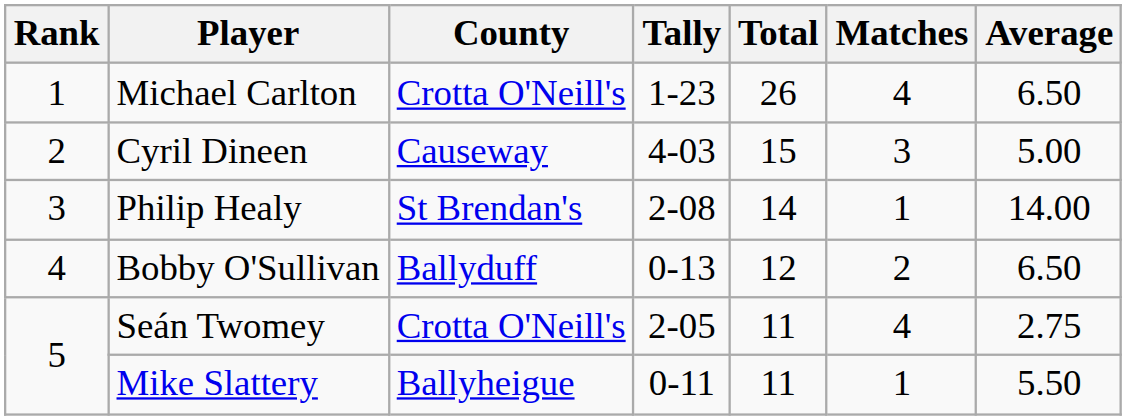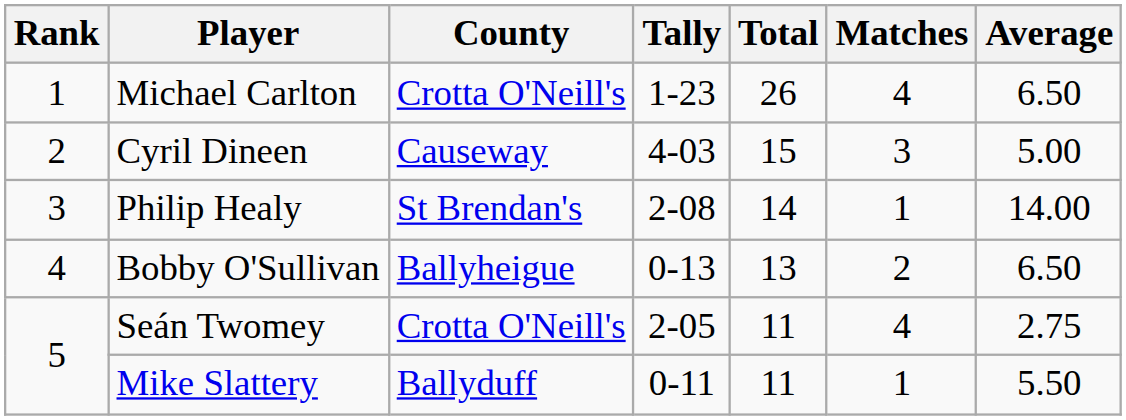 <table class="wikitable">
 <tr>
 <th>Rank</th>
 <th>Player</th>
 <th>County</th>
 <th>Tally</th>
 <th>Total</th>
 <th>Matches</th>
 <th>Average</th>
 </tr>
 <tr>
 <td rowspan=1 align=center>1</td>
 <td>Michael Carlton</td>
 <td><a href='#'>Crotta O'Neill's</a></td>
 <td align=center>1-23</td>
 <td align=center>26</td>
 <td align=center>4</td>
 <td align=center>6.50</td>
 </tr>
 <tr>
 <td rowspan=1 align=center>2</td>
 <td>Cyril Dineen</td>
 <td><a href='#'>Causeway</a></td>
 <td align=center>4-03</td>
 <td align=center>15</td>
 <td align=center>3</td>
 <td align=center>5.00</td>
 </tr>
 <tr>
 <td rowspan=1 align=center>3</td>
 <td>Philip Healy</td>
 <td><a href='#'>St Brendan's</a></td>
 <td align=center>2-08</td>
 <td align=center>14</td>
 <td align=center>1</td>
 <td align=center>14.00</td>
 </tr>
 <tr>
 <td rowspan=1 align=center>4</td>
 <td>Bobby O'Sullivan</td>
-<td><a href='#'>Ballyduff</a></td>
+<td><a href='#'>Ballyheigue</a></td>
 <td align=center>0-13</td>
-<td align=center>12</td>
+<td align=center>13</td>
 <td align=center>2</td>
 <td align=center>6.50</td>
 </tr>
 <tr>
 <td rowspan=2 align=center>5</td>
 <td>Seán Twomey</td>
 <td><a href='#'>Crotta O'Neill's</a></td>
 <td align=center>2-05</td>
 <td align=center>11</td>
 <td align=center>4</td>
 <td align=center>2.75</td>
 </tr>
 <tr>
 <td><a href='#'>Mike Slattery</a></td>
-<td><a href='#'>Ballyheigue</a></td>
+<td><a href='#'>Ballyduff</a></td>
 <td align=center>0-11</td>
 <td align=center>11</td>
 <td align=center>1</td>
 <td align=center>5.50</td>
 </tr>
 </table>
